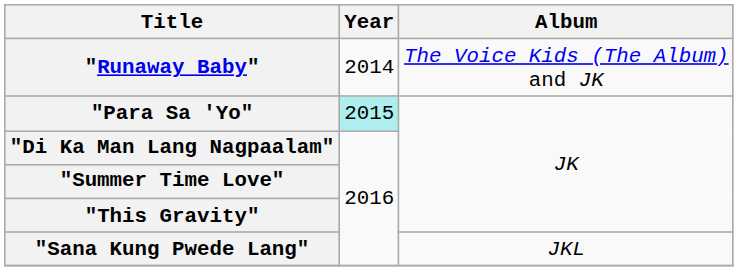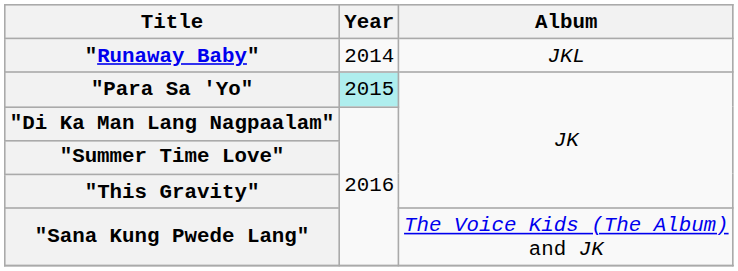 <table class="wikitable plainrowheaders" style="text-align:center;">
 <tr>
 <th>Title</th>
 <th>Year</th>
 <th>Album</th>
 </tr>
 <tr>
 <th scope="row">"<a href='#'>Runaway Baby</a>"</th>
 <td>2014</td>
-<td><em><a href='#'>The Voice Kids (The Album)</a></em><br>and <em>JK</em></td>
+<td><em>JKL</em></td>
 </tr>
 <tr>
 <th scope="row">"Para Sa 'Yo"</th>
 <td style="background: paleturquoise;">2015</td>
 <td rowspan="4"><em>JK</em></td>
 </tr>
 <tr>
 <th scope="row">"Di Ka Man Lang Nagpaalam"</th>
 <td rowspan="4">2016</td>
 </tr>
 <tr>
 <th scope="row">"Summer Time Love"</th>
 </tr>
 <tr>
 <th scope="row">"This Gravity"</th>
 </tr>
 <tr>
 <th scope="row">"Sana Kung Pwede Lang"</th>
-<td><em>JKL</em></td>
+<td><em><a href='#'>The Voice Kids (The Album)</a></em><br>and <em>JK</em></td>
 </tr>
 <tr>
 </tr>
 </table>
